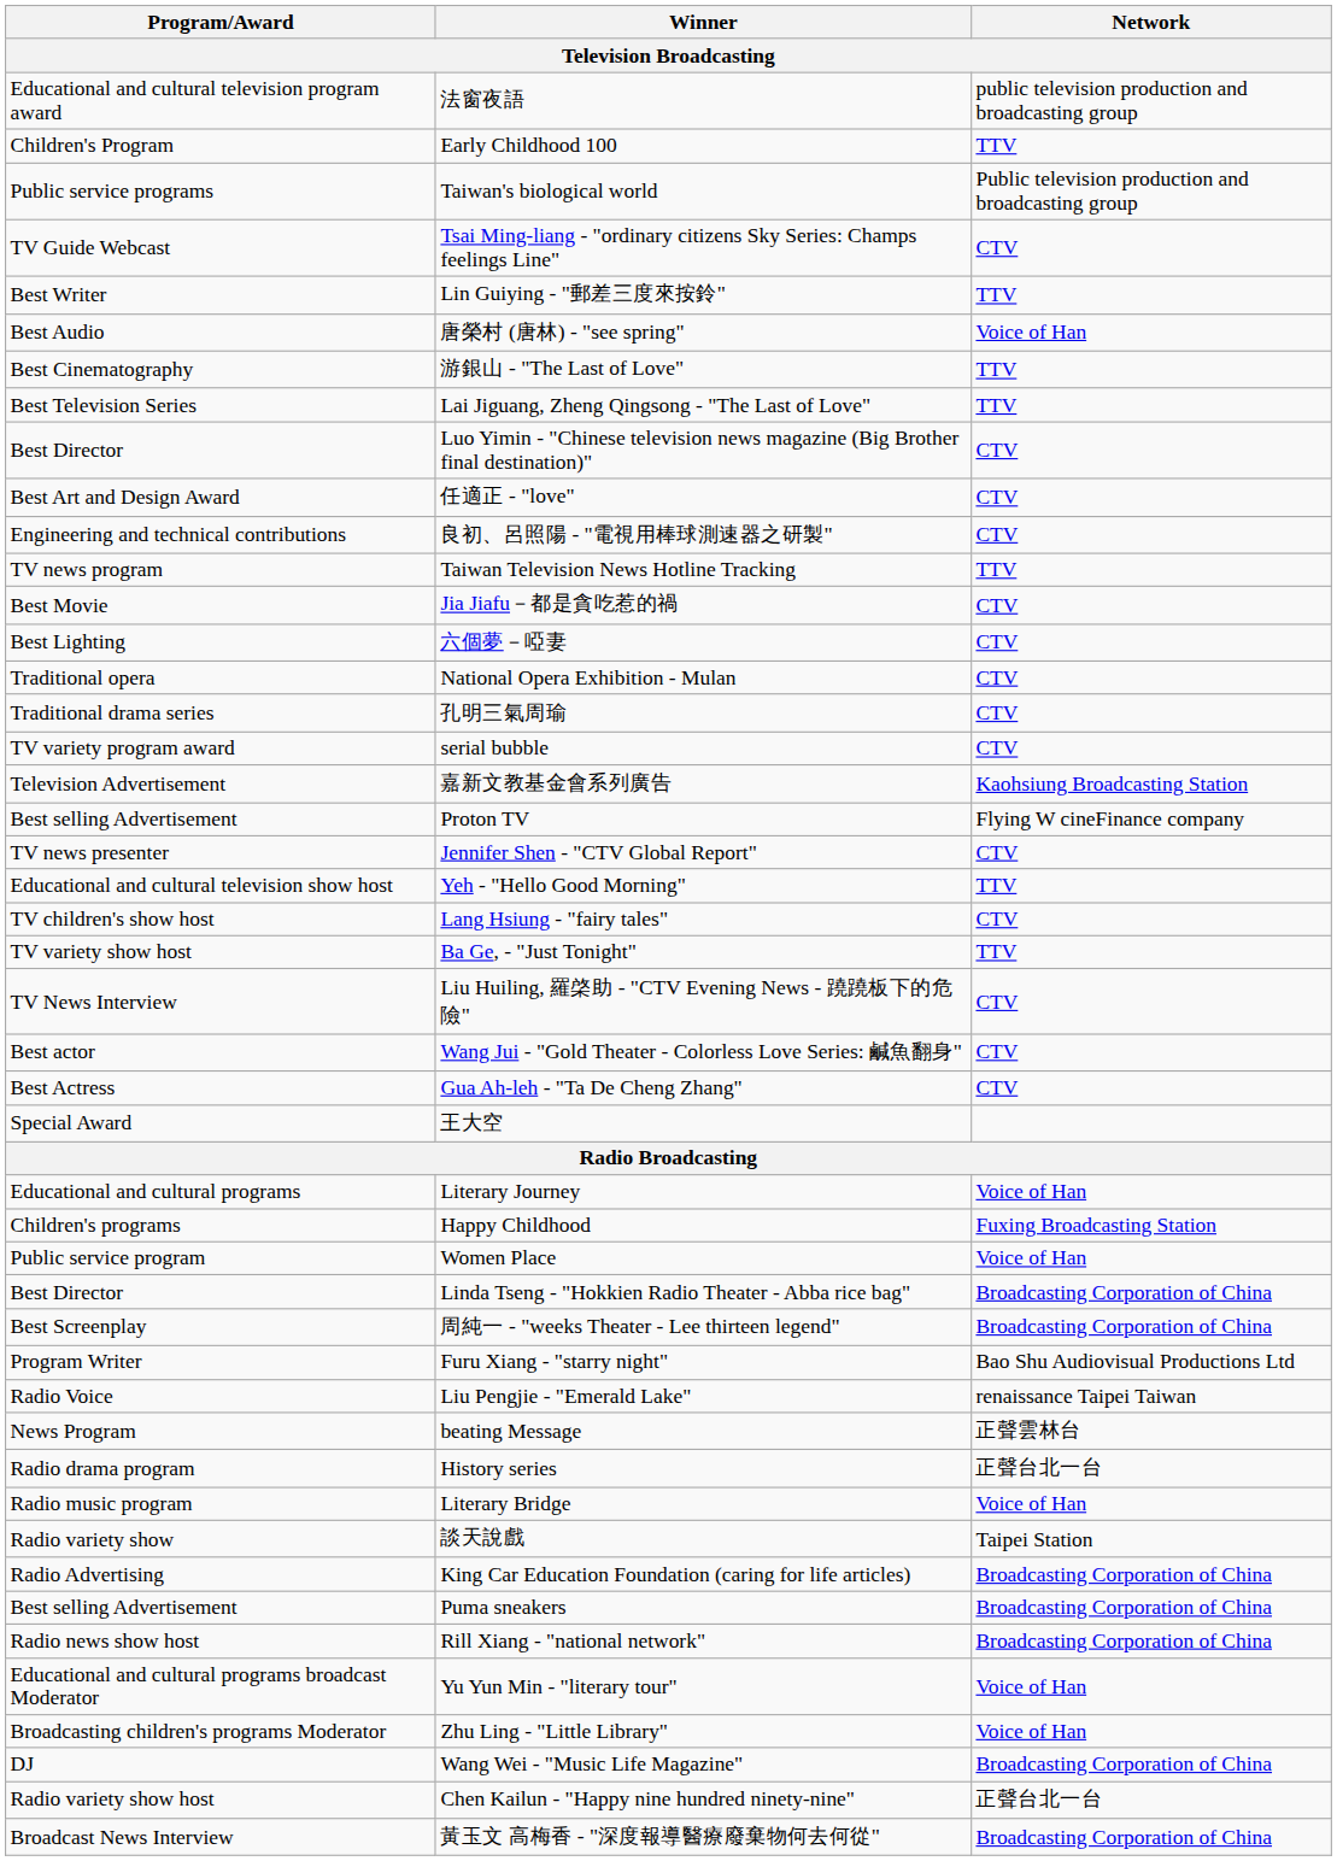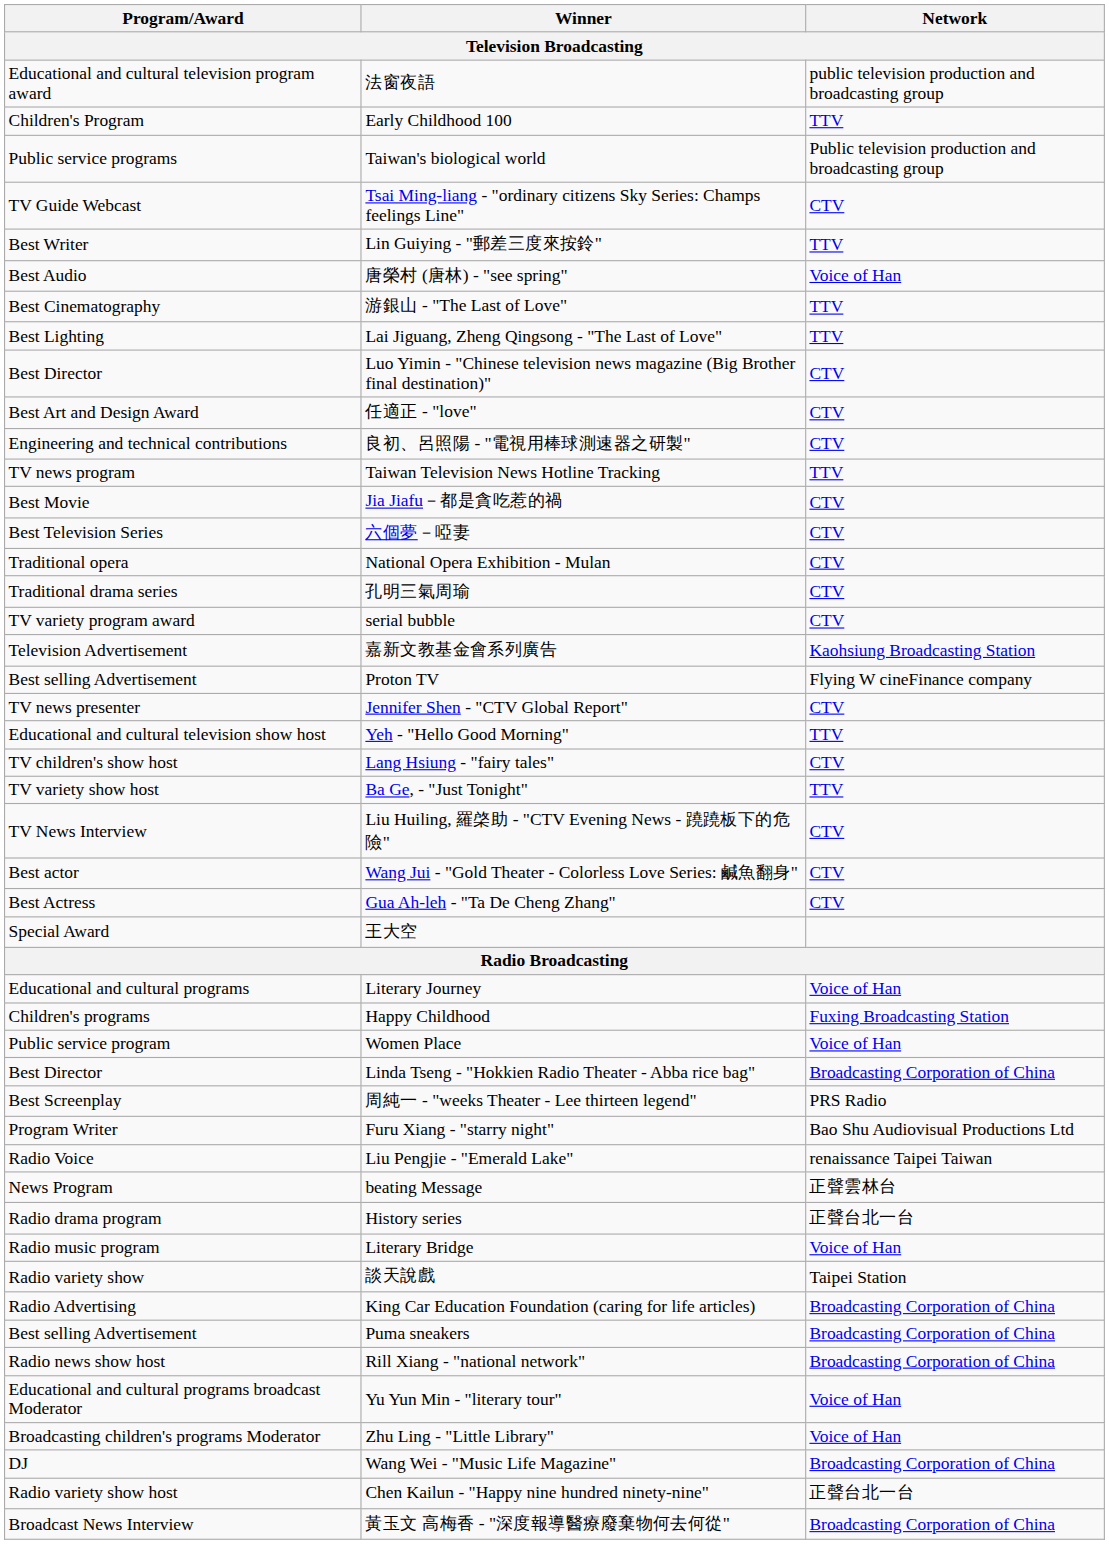 <table class="wikitable">
 <tr>
 <th style="width:240pt;">Program/Award</th>
 <th style="width:300pt;">Winner</th>
 <th style="width:200pt;">Network</th>
 </tr>
 <tr>
 <th colspan=3 style="text-align:center" style="background:LightSteelBlue;">Television Broadcasting</th>
 </tr>
 <tr>
 <td>Educational and cultural television program award</td>
 <td>法窗夜語</td>
 <td>public television production and broadcasting group</td>
 </tr>
 <tr>
 <td>Children's Program</td>
 <td>Early Childhood 100</td>
 <td><a href='#'>TTV</a></td>
 </tr>
 <tr>
 <td>Public service programs</td>
 <td>Taiwan's biological world</td>
 <td>Public television production and broadcasting group</td>
 </tr>
 <tr>
 <td>TV Guide Webcast</td>
 <td><a href='#'>Tsai Ming-liang</a> - "ordinary citizens Sky Series: Champs feelings Line"</td>
 <td><a href='#'>CTV</a></td>
 </tr>
 <tr>
 <td>Best Writer</td>
 <td>Lin Guiying - "郵差三度來按鈴"</td>
 <td><a href='#'>TTV</a></td>
 </tr>
 <tr>
 <td>Best Audio</td>
 <td>唐榮村 (唐林) - "see spring"</td>
 <td><a href='#'>Voice of Han</a></td>
 </tr>
 <tr>
 <td>Best Cinematography</td>
 <td>游銀山 - "The Last of Love"</td>
 <td><a href='#'>TTV</a></td>
 </tr>
 <tr>
-<td>Best Television Series</td>
+<td>Best Lighting</td>
 <td>Lai Jiguang, Zheng Qingsong - "The Last of Love"</td>
 <td><a href='#'>TTV</a></td>
 </tr>
 <tr>
 <td>Best Director</td>
 <td>Luo Yimin - "Chinese television news magazine (Big Brother final destination)"</td>
 <td><a href='#'>CTV</a></td>
 </tr>
 <tr>
 <td>Best Art and Design Award</td>
 <td>任適正 - "love"</td>
 <td><a href='#'>CTV</a></td>
 </tr>
 <tr>
 <td>Engineering and technical contributions</td>
 <td>良初、呂照陽 - "電視用棒球測速器之研製"</td>
 <td><a href='#'>CTV</a></td>
 </tr>
 <tr>
 <td>TV news program</td>
 <td>Taiwan Television News Hotline Tracking</td>
 <td><a href='#'>TTV</a></td>
 </tr>
 <tr>
 <td>Best Movie</td>
 <td><a href='#'>Jia Jiafu</a>－都是貪吃惹的禍</td>
 <td><a href='#'>CTV</a></td>
 </tr>
 <tr>
-<td>Best Lighting</td>
+<td>Best Television Series</td>
 <td><a href='#'>六個夢</a>－啞妻</td>
 <td><a href='#'>CTV</a></td>
 </tr>
 <tr>
 <td>Traditional opera</td>
 <td>National Opera Exhibition - Mulan</td>
 <td><a href='#'>CTV</a></td>
 </tr>
 <tr>
 <td>Traditional drama series</td>
 <td>孔明三氣周瑜</td>
 <td><a href='#'>CTV</a></td>
 </tr>
 <tr>
 <td>TV variety program award</td>
 <td>serial bubble</td>
 <td><a href='#'>CTV</a></td>
 </tr>
 <tr>
 <td>Television Advertisement</td>
 <td>嘉新文教基金會系列廣告</td>
 <td><a href='#'>Kaohsiung Broadcasting Station</a></td>
 </tr>
 <tr>
 <td>Best selling Advertisement</td>
 <td>Proton TV</td>
 <td>Flying W cineFinance company</td>
 </tr>
 <tr>
 <td>TV news presenter</td>
 <td><a href='#'>Jennifer Shen</a> - "CTV Global Report"</td>
 <td><a href='#'>CTV</a></td>
 </tr>
 <tr>
 <td>Educational and cultural television show host</td>
 <td><a href='#'>Yeh</a> - "Hello Good Morning"</td>
 <td><a href='#'>TTV</a></td>
 </tr>
 <tr>
 <td>TV children's show host</td>
 <td><a href='#'>Lang Hsiung</a> - "fairy tales"</td>
 <td><a href='#'>CTV</a></td>
 </tr>
 <tr>
 <td>TV variety show host</td>
 <td><a href='#'>Ba Ge</a>,  - "Just Tonight"</td>
 <td><a href='#'>TTV</a></td>
 </tr>
 <tr>
 <td>TV News Interview</td>
 <td>Liu Huiling, 羅棨助 - "CTV Evening News - 蹺蹺板下的危險"</td>
 <td><a href='#'>CTV</a></td>
 </tr>
 <tr>
 <td>Best actor</td>
 <td><a href='#'>Wang Jui</a> - "Gold Theater - Colorless Love Series: 鹹魚翻身"</td>
 <td><a href='#'>CTV</a></td>
 </tr>
 <tr>
 <td>Best Actress</td>
 <td><a href='#'>Gua Ah-leh</a> - "Ta De Cheng Zhang"</td>
 <td><a href='#'>CTV</a></td>
 </tr>
 <tr>
 <td>Special Award</td>
 <td>王大空</td>
 <td></td>
 </tr>
 <tr>
 <th colspan=3 style="text-align:center" style="background:LightSteelBlue;">Radio Broadcasting</th>
 </tr>
 <tr>
 <td>Educational and cultural programs</td>
 <td>Literary Journey</td>
 <td><a href='#'>Voice of Han</a></td>
 </tr>
 <tr>
 <td>Children's programs</td>
 <td>Happy Childhood</td>
 <td><a href='#'>Fuxing Broadcasting Station</a></td>
 </tr>
 <tr>
 <td>Public service program</td>
 <td>Women Place</td>
 <td><a href='#'>Voice of Han</a></td>
 </tr>
 <tr>
 <td>Best Director</td>
 <td>Linda Tseng - "Hokkien Radio Theater - Abba rice bag"</td>
 <td><a href='#'>Broadcasting Corporation of China</a></td>
 </tr>
 <tr>
 <td>Best Screenplay</td>
 <td>周純一 - "weeks Theater - Lee thirteen legend"</td>
-<td><a href='#'>Broadcasting Corporation of China</a></td>
+<td>PRS Radio</td>
 </tr>
 <tr>
 <td>Program Writer</td>
 <td>Furu Xiang - "starry night"</td>
 <td>Bao Shu Audiovisual Productions Ltd</td>
 </tr>
 <tr>
 <td>Radio Voice</td>
 <td>Liu Pengjie - "Emerald Lake"</td>
 <td>renaissance Taipei Taiwan</td>
 </tr>
 <tr>
 <td>News Program</td>
 <td>beating Message</td>
 <td>正聲雲林台</td>
 </tr>
 <tr>
 <td>Radio drama program</td>
 <td>History series</td>
 <td>正聲台北一台</td>
 </tr>
 <tr>
 <td>Radio music program</td>
 <td>Literary Bridge</td>
 <td><a href='#'>Voice of Han</a></td>
 </tr>
 <tr>
 <td>Radio variety show</td>
 <td>談天說戲</td>
 <td>Taipei Station</td>
 </tr>
 <tr>
 <td>Radio Advertising</td>
 <td>King Car Education Foundation (caring for life articles)</td>
 <td><a href='#'>Broadcasting Corporation of China</a></td>
 </tr>
 <tr>
 <td>Best selling Advertisement</td>
 <td>Puma sneakers</td>
 <td><a href='#'>Broadcasting Corporation of China</a></td>
 </tr>
 <tr>
 <td>Radio news show host</td>
 <td>Rill Xiang - "national network"</td>
 <td><a href='#'>Broadcasting Corporation of China</a></td>
 </tr>
 <tr>
 <td>Educational and cultural programs broadcast Moderator</td>
 <td>Yu Yun Min - "literary tour"</td>
 <td><a href='#'>Voice of Han</a></td>
 </tr>
 <tr>
 <td>Broadcasting children's programs Moderator</td>
 <td>Zhu Ling - "Little Library"</td>
 <td><a href='#'>Voice of Han</a></td>
 </tr>
 <tr>
 <td>DJ</td>
 <td>Wang Wei - "Music Life Magazine"</td>
 <td><a href='#'>Broadcasting Corporation of China</a></td>
 </tr>
 <tr>
 <td>Radio variety show host</td>
 <td>Chen Kailun - "Happy nine hundred ninety-nine"</td>
 <td>正聲台北一台</td>
 </tr>
 <tr>
 <td>Broadcast News Interview</td>
 <td>黃玉文 高梅香 - "深度報導醫療廢棄物何去何從"</td>
 <td><a href='#'>Broadcasting Corporation of China</a></td>
 </tr>
 </table>
